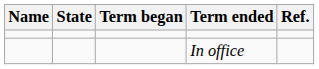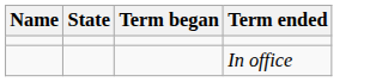 <table class="wikitable sortable">
 <tr>
 <th>Name</th>
 <th>State</th>
 <th>Term began</th>
 <th>Term ended</th>
-<th class=unsortable>Ref.</th>
 </tr>
 <tr>
 <td></td>
 <td></td>
 <td></td>
 <td></td>
-<td align="center"></td>
 </tr>
 <tr>
 <td></td>
 <td></td>
 <td></td>
 <td><em>In office</em></td>
-<td align="center"></td>
 </tr>
 </table>
